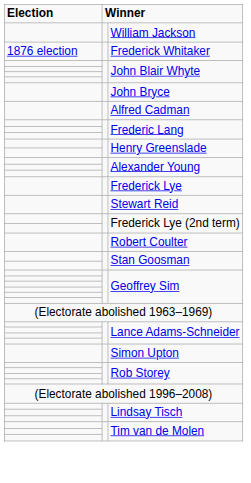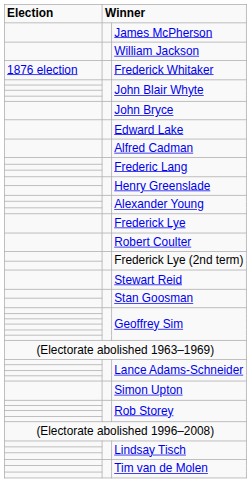 <table class="wikitable">
 <tr>
 <td width=125><strong>Election</strong></td>
 <td width=175 colspan=2><strong>Winner</strong></td>
+</tr>
+<tr>
+<td></td>
+<td width=5 rowspan=1 bgcolor=></td>
+<td><a href='#'>James McPherson</a></td>
 </tr>
 <tr>
 <td></td>
 <td rowspan=1 bgcolor=></td>
 <td><a href='#'>William Jackson</a></td>
 </tr>
 <tr>
 <td><a href='#'>1876 election</a></td>
 <td rowspan=1 bgcolor=></td>
 <td><a href='#'>Frederick Whitaker</a></td>
 </tr>
 <tr>
 <td></td>
 <td rowspan=4 bgcolor=></td>
 <td rowspan=4><a href='#'>John Blair Whyte</a></td>
 </tr>
 <tr>
 <td></td>
 </tr>
 <tr>
 <td></td>
 </tr>
 <tr>
 <td></td>
 </tr>
 <tr>
 <td></td>
 <td rowspan=1 bgcolor=></td>
 <td><a href='#'>John Bryce</a></td>
+</tr>
+<tr>
+<td></td>
+<td rowspan=1 bgcolor=></td>
+<td><a href='#'>Edward Lake</a></td>
 </tr>
 <tr>
 <td></td>
 <td rowspan=1 bgcolor=></td>
 <td><a href='#'>Alfred Cadman</a></td>
 </tr>
 <tr>
 <td></td>
 <td rowspan=3 bgcolor=></td>
 <td rowspan=3><a href='#'>Frederic Lang</a></td>
 </tr>
 <tr>
 <td></td>
 </tr>
 <tr>
 <td></td>
 </tr>
 <tr>
 <td></td>
 <td rowspan=2 bgcolor=></td>
 <td rowspan=2><a href='#'>Henry Greenslade</a></td>
 </tr>
 <tr>
 <td></td>
 </tr>
 <tr>
 <td></td>
 <td rowspan=3 bgcolor=></td>
 <td rowspan=3><a href='#'>Alexander Young</a></td>
 </tr>
 <tr>
 <td></td>
 </tr>
 <tr>
 <td></td>
 </tr>
 <tr>
 <td></td>
 <td bgcolor=></td>
 <td><a href='#'>Frederick Lye</a></td>
 </tr>
 <tr>
 <td></td>
 <td bgcolor=></td>
-<td><a href='#'>Stewart Reid</a></td>
+<td><a href='#'>Robert Coulter</a></td>
 </tr>
 <tr>
 <td></td>
 <td rowspan=2 bgcolor=></td>
 <td rowspan=2>Frederick Lye (2nd term)</td>
 </tr>
 <tr>
 <td></td>
 </tr>
 <tr>
 <td></td>
 <td bgcolor=></td>
-<td><a href='#'>Robert Coulter</a></td>
+<td><a href='#'>Stewart Reid</a></td>
 </tr>
 <tr>
 <td></td>
 <td rowspan=2 bgcolor=></td>
 <td rowspan=2><a href='#'>Stan Goosman</a></td>
 </tr>
 <tr>
 <td></td>
 </tr>
 <tr>
 <td></td>
 <td rowspan=6 bgcolor=></td>
 <td rowspan=6><a href='#'>Geoffrey Sim</a></td>
 </tr>
 <tr>
 <td></td>
 </tr>
 <tr>
 <td></td>
 </tr>
 <tr>
 <td></td>
 </tr>
 <tr>
 <td></td>
 </tr>
 <tr>
 <td></td>
 </tr>
 <tr>
 <td colspan=3 align=center><span>(Electorate abolished 1963–1969)</span></td>
 </tr>
 <tr>
 <td></td>
 <td rowspan=4 bgcolor=></td>
 <td rowspan=4><a href='#'>Lance Adams-Schneider</a></td>
 </tr>
 <tr>
 <td></td>
 </tr>
 <tr>
 <td></td>
 </tr>
 <tr>
 <td></td>
 </tr>
 <tr>
 <td></td>
 <td bgcolor=></td>
 <td><a href='#'>Simon Upton</a></td>
 </tr>
 <tr>
 <td></td>
 <td rowspan=4 bgcolor=></td>
 <td rowspan=4><a href='#'>Rob Storey</a></td>
 </tr>
 <tr>
 <td></td>
 </tr>
 <tr>
 <td></td>
 </tr>
 <tr>
 <td></td>
 </tr>
 <tr>
 <td colspan=3 align=center><span>(Electorate abolished 1996–2008)</span></td>
 </tr>
 <tr>
 <td></td>
 <td rowspan=3 bgcolor=></td>
 <td rowspan=3><a href='#'>Lindsay Tisch</a></td>
 </tr>
 <tr>
 <td></td>
 </tr>
 <tr>
 <td></td>
 </tr>
 <tr>
 <td></td>
 <td rowspan=3 bgcolor=></td>
 <td rowspan=3><a href='#'>Tim van de Molen</a></td>
 </tr>
 <tr>
 <td></td>
 </tr>
 <tr>
 <td></td>
 </tr>
 </table>
